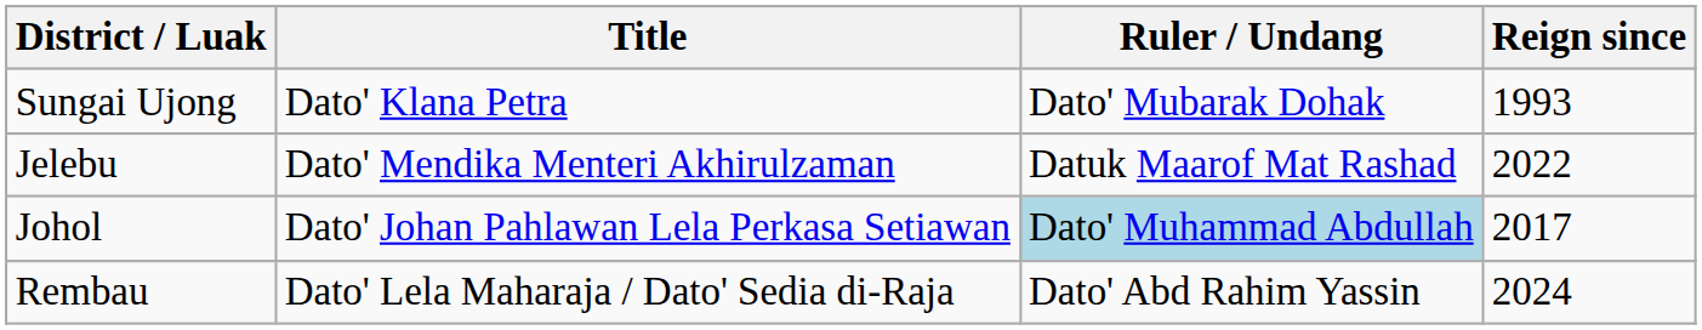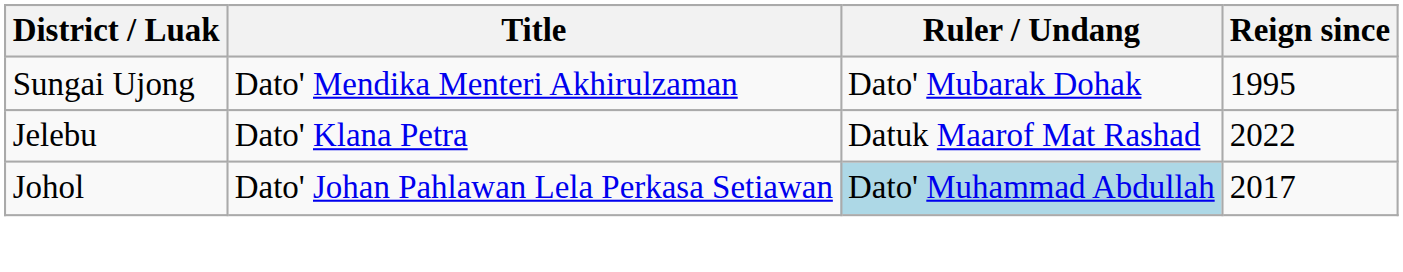 <table class="wikitable">
 <tr>
 <th>District / Luak</th>
 <th>Title</th>
 <th>Ruler / Undang</th>
 <th>Reign since</th>
 </tr>
 <tr>
 <td>Sungai Ujong</td>
-<td>Dato' <a href='#'>Klana Petra</a></td>
+<td>Dato' <a href='#'>Mendika Menteri Akhirulzaman</a></td>
 <td>Dato' <a href='#'>Mubarak Dohak</a></td>
-<td>1993</td>
+<td>1995</td>
 </tr>
 <tr>
 <td>Jelebu</td>
-<td>Dato' <a href='#'>Mendika Menteri Akhirulzaman</a></td>
+<td>Dato' <a href='#'>Klana Petra</a></td>
 <td>Datuk <a href='#'>Maarof Mat Rashad</a></td>
 <td>2022</td>
 </tr>
 <tr>
 <td>Johol</td>
 <td>Dato' <a href='#'>Johan Pahlawan Lela Perkasa Setiawan</a></td>
 <td style="background: lightblue;">Dato' <a href='#'>Muhammad Abdullah</a></td>
 <td>2017</td>
 </tr>
-<tr>
-<td>Rembau</td>
-<td>Dato' Lela Maharaja / Dato' Sedia di-Raja</td>
-<td>Dato' Abd Rahim Yassin</td>
-<td>2024</td>
-</tr>
 </table>
